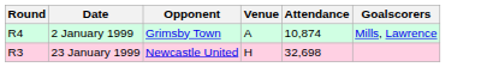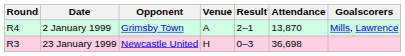 <table class="wikitable">
 <tr>
 <th>Round</th>
 <th>Date</th>
 <th>Opponent</th>
 <th>Venue</th>
+<th>Result</th>
 <th>Attendance</th>
 <th>Goalscorers</th>
 </tr>
 <tr style="background-color: #d0ffe3;">
 <td>R4</td>
 <td>2 January 1999</td>
 <td><a href='#'>Grimsby Town</a></td>
 <td>A</td>
-<td>10,874</td>
+<td>2–1</td>
+<td>13,870</td>
 <td><a href='#'>Mills</a>, <a href='#'>Lawrence</a></td>
 </tr>
 <tr style="background-color: #ffd0e3;">
 <td>R3</td>
 <td>23 January 1999</td>
 <td><a href='#'>Newcastle United</a></td>
 <td>H</td>
-<td>32,698</td>
+<td>0–3</td>
+<td>36,698</td>
 <td></td>
 </tr>
 </table>
